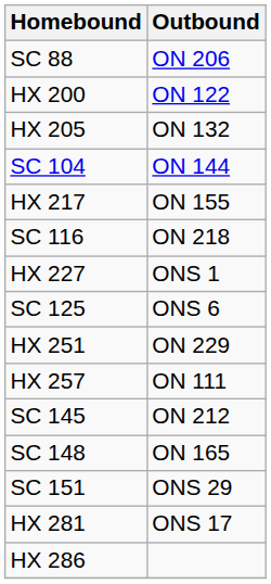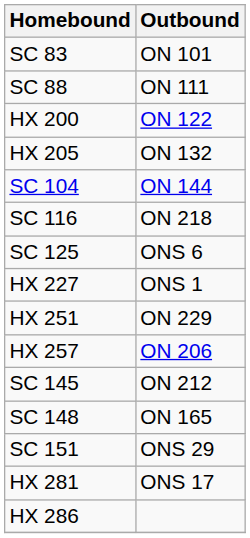 <table class="wikitable" style="text-align:left">
 <tr>
 <th>Homebound</th>
 <th>Outbound</th>
 </tr>
 <tr>
+<td>SC 83</td>
+<td>ON 101</td>
+</tr>
+<tr>
 <td>SC 88</td>
-<td><a href='#'>ON 206</a></td>
+<td>ON 111</td>
 </tr>
 <tr>
 <td>HX 200</td>
 <td><a href='#'>ON 122</a></td>
 </tr>
 <tr>
 <td>HX 205</td>
 <td>ON 132</td>
 </tr>
 <tr>
 <td><a href='#'>SC 104</a></td>
 <td><a href='#'>ON 144</a></td>
 </tr>
 <tr>
-<td>HX 217</td>
-<td>ON 155</td>
-</tr>
-<tr>
 <td>SC 116</td>
 <td>ON 218</td>
 </tr>
 <tr>
+<td>SC 125</td>
+<td>ONS 6</td>
+</tr>
+<tr>
 <td>HX 227</td>
 <td>ONS 1</td>
-</tr>
-<tr>
-<td>SC 125</td>
-<td>ONS 6</td>
 </tr>
 <tr>
 <td>HX 251</td>
 <td>ON 229</td>
 </tr>
 <tr>
 <td>HX 257</td>
-<td>ON 111</td>
+<td><a href='#'>ON 206</a></td>
 </tr>
 <tr>
 <td>SC 145</td>
 <td>ON 212</td>
 </tr>
 <tr>
 <td>SC 148</td>
 <td>ON 165</td>
 </tr>
 <tr>
 <td>SC 151</td>
 <td>ONS 29</td>
 </tr>
 <tr>
 <td>HX 281</td>
 <td>ONS 17</td>
 </tr>
 <tr>
 <td>HX 286</td>
 <td></td>
 </tr>
 <tr>
 </tr>
 </table>
